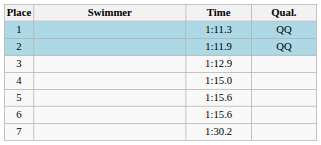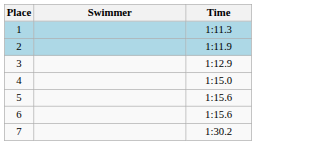 <table class=wikitable style="text-align:center">
 <tr>
 <th>Place</th>
 <th width=220>Swimmer</th>
 <th width=90>Time</th>
-<th width=90>Qual.</th>
 </tr>
 <tr bgcolor=lightblue>
 <td>1</td>
 <td align=left></td>
 <td>1:11.3</td>
-<td>QQ</td>
 </tr>
 <tr bgcolor=lightblue>
 <td>2</td>
 <td align=left></td>
 <td>1:11.9</td>
-<td>QQ</td>
 </tr>
 <tr>
 <td>3</td>
 <td align=left></td>
 <td>1:12.9</td>
-<td></td>
 </tr>
 <tr>
 <td>4</td>
 <td align=left></td>
 <td>1:15.0</td>
-<td></td>
 </tr>
 <tr>
 <td>5</td>
 <td align=left></td>
 <td>1:15.6</td>
-<td></td>
 </tr>
 <tr>
 <td>6</td>
 <td align=left></td>
 <td>1:15.6</td>
-<td></td>
 </tr>
 <tr>
 <td>7</td>
 <td align=left></td>
 <td>1:30.2</td>
-<td></td>
 </tr>
 </table>
